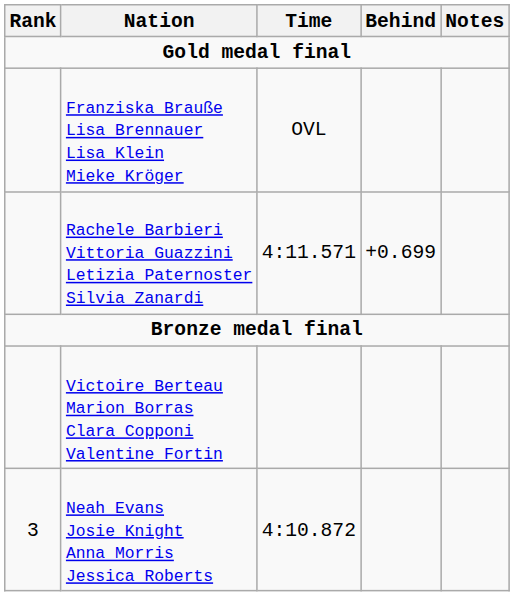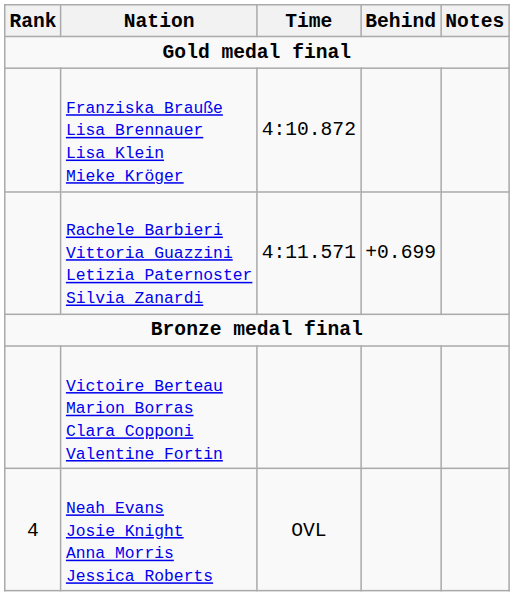 <table class="wikitable" style="text-align:center">
 <tr>
 <th>Rank</th>
 <th>Nation</th>
 <th>Time</th>
 <th>Behind</th>
 <th>Notes</th>
 </tr>
 <tr>
 <td colspan=5><strong>Gold medal final</strong></td>
 </tr>
 <tr>
 <td></td>
 <td align=left><br><small><a href='#'>Franziska Brauße</a><br><a href='#'>Lisa Brennauer</a><br><a href='#'>Lisa Klein</a><br><a href='#'>Mieke Kröger</a></small></td>
-<td>OVL</td>
+<td>4:10.872</td>
 <td></td>
 <td></td>
 </tr>
 <tr>
 <td></td>
 <td align=left><br><small><a href='#'>Rachele Barbieri</a><br><a href='#'>Vittoria Guazzini</a><br><a href='#'>Letizia Paternoster</a><br><a href='#'>Silvia Zanardi</a></small></td>
 <td>4:11.571</td>
 <td>+0.699</td>
 <td></td>
 </tr>
 <tr>
 <td colspan=5><strong>Bronze medal final</strong></td>
 </tr>
 <tr>
 <td></td>
 <td align=left><br><small><a href='#'>Victoire Berteau</a><br><a href='#'>Marion Borras</a><br><a href='#'>Clara Copponi</a><br><a href='#'>Valentine Fortin</a></small></td>
 <td></td>
 <td></td>
 <td></td>
 </tr>
 <tr>
-<td>3</td>
+<td>4</td>
 <td align=left><br><small><a href='#'>Neah Evans</a><br><a href='#'>Josie Knight</a><br><a href='#'>Anna Morris</a><br><a href='#'>Jessica Roberts</a></small></td>
-<td>4:10.872</td>
+<td>OVL</td>
 <td></td>
 <td></td>
 </tr>
 </table>
